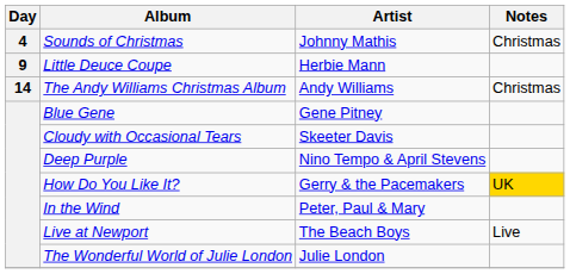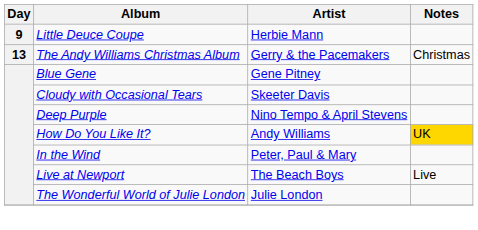 <table class="wikitable sortable">
 <tr>
 <th scope="col">Day</th>
 <th scope="col">Album</th>
 <th scope="col">Artist</th>
 <th scope="col" class="unsortable">Notes</th>
 </tr>
 <tr>
-<th scope="row">4</th>
-<td><em><a href='#'>Sounds of Christmas</a></em></td>
-<td><a href='#'>Johnny Mathis</a></td>
-<td>Christmas</td>
-</tr>
-<tr>
 <th scope="row">9</th>
 <td><em><a href='#'>Little Deuce Coupe</a></em></td>
 <td><a href='#'>Herbie Mann</a></td>
 <td></td>
 </tr>
 <tr>
-<th scope="row">14</th>
+<th scope="row">13</th>
 <td><em><a href='#'>The Andy Williams Christmas Album</a></em></td>
-<td><a href='#'>Andy Williams</a></td>
+<td><a href='#'>Gerry & the Pacemakers</a></td>
 <td>Christmas</td>
 </tr>
 <tr>
 <th scope="row" rowspan="7"></th>
 <td><em><a href='#'>Blue Gene</a></em></td>
 <td><a href='#'>Gene Pitney</a></td>
 <td></td>
 </tr>
 <tr>
 <td><em><a href='#'>Cloudy with Occasional Tears</a></em></td>
 <td><a href='#'>Skeeter Davis</a></td>
 <td></td>
 </tr>
 <tr>
 <td><em><a href='#'>Deep Purple</a></em></td>
 <td><a href='#'>Nino Tempo & April Stevens</a></td>
 <td></td>
 </tr>
 <tr>
 <td><em><a href='#'>How Do You Like It?</a></em></td>
-<td><a href='#'>Gerry & the Pacemakers</a></td>
+<td><a href='#'>Andy Williams</a></td>
 <td style="background: gold;">UK</td>
 </tr>
 <tr>
 <td><em><a href='#'>In the Wind</a></em></td>
 <td><a href='#'>Peter, Paul & Mary</a></td>
 <td></td>
 </tr>
 <tr>
 <td><em><a href='#'>Live at Newport</a></em></td>
 <td><a href='#'>The Beach Boys</a></td>
 <td>Live</td>
 </tr>
 <tr>
 <td><em><a href='#'>The Wonderful World of Julie London</a></em></td>
 <td><a href='#'>Julie London</a></td>
 <td></td>
 </tr>
 <tr>
 </tr>
 </table>
